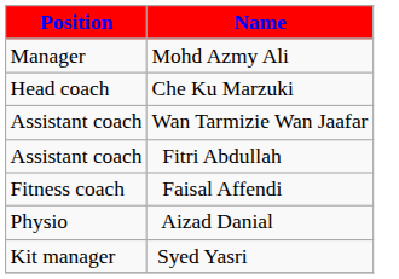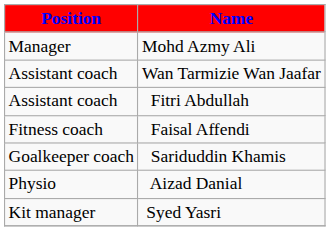 <table class="wikitable">
 <tr>
 <th style="background:red; color:blue; text-align:center;">Position</th>
 <th style="background:red; color:blue; text-align:center;">Name</th>
 </tr>
 <tr>
 <td>Manager</td>
 <td> Mohd Azmy Ali</td>
-</tr>
-<tr>
-<td>Head coach</td>
-<td> Che Ku Marzuki</td>
 </tr>
 <tr>
 <td>Assistant coach</td>
 <td> Wan Tarmizie Wan Jaafar</td>
 </tr>
 <tr>
 <td>Assistant coach</td>
 <td>  Fitri Abdullah</td>
 </tr>
 <tr>
 <td>Fitness coach</td>
 <td>  Faisal Affendi</td>
 </tr>
 <tr>
+<td>Goalkeeper coach</td>
+<td>  Sariduddin Khamis</td>
+</tr>
+<tr>
 <td>Physio</td>
 <td>  Aizad Danial</td>
 </tr>
 <tr>
 <td>Kit manager</td>
 <td> Syed Yasri</td>
 </tr>
 <tr>
 </tr>
 </table>
